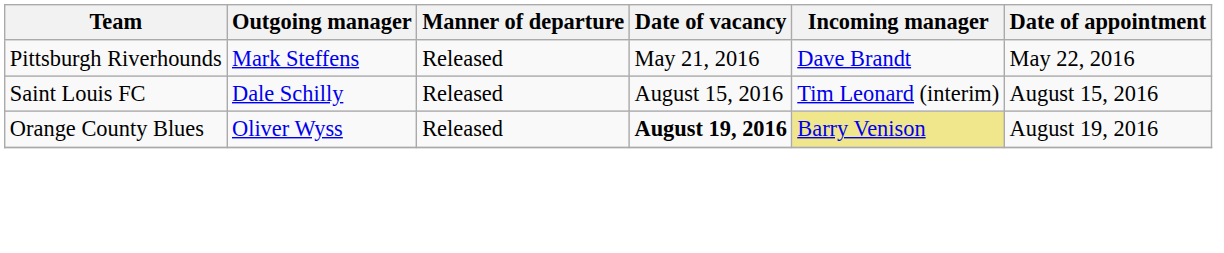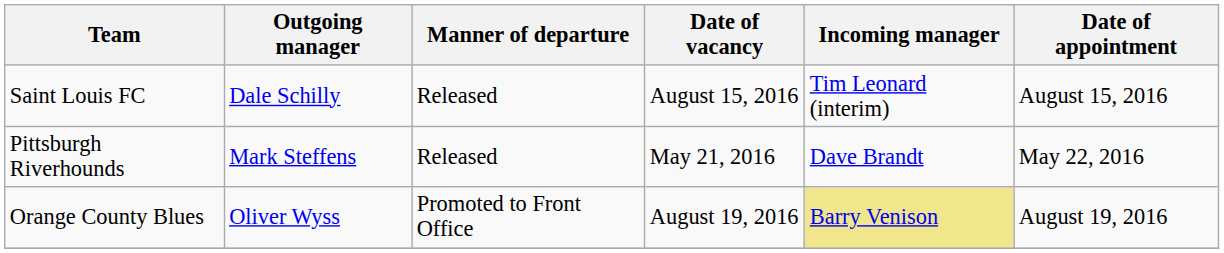 <table class="wikitable sortable">
 <tr>
 <th>Team</th>
 <th>Outgoing manager</th>
 <th>Manner of departure</th>
 <th>Date of vacancy</th>
 <th>Incoming manager</th>
 <th>Date of appointment</th>
 </tr>
 <tr>
+<td>Saint Louis FC</td>
+<td> <a href='#'>Dale Schilly</a></td>
+<td>Released</td>
+<td>August 15, 2016</td>
+<td> <a href='#'>Tim Leonard</a> (interim)</td>
+<td>August 15, 2016 </td>
+</tr>
+<tr>
 <td>Pittsburgh Riverhounds</td>
 <td> <a href='#'>Mark Steffens</a></td>
 <td>Released</td>
 <td>May 21, 2016</td>
 <td> <a href='#'>Dave Brandt</a></td>
 <td>May 22, 2016 </td>
 </tr>
 <tr>
-<td>Saint Louis FC</td>
-<td> <a href='#'>Dale Schilly</a></td>
-<td>Released</td>
-<td>August 15, 2016</td>
-<td> <a href='#'>Tim Leonard</a> (interim)</td>
-<td>August 15, 2016 </td>
-</tr>
-<tr>
 <td>Orange County Blues</td>
 <td> <a href='#'>Oliver Wyss</a></td>
-<td>Released</td>
-<td><strong>August 19, 2016</strong></td>
+<td>Promoted to Front Office</td>
+<td>August 19, 2016</td>
 <td style="background: khaki;"> <a href='#'>Barry Venison</a></td>
 <td>August 19, 2016 </td>
 </tr>
 <tr>
 </tr>
 </table>
